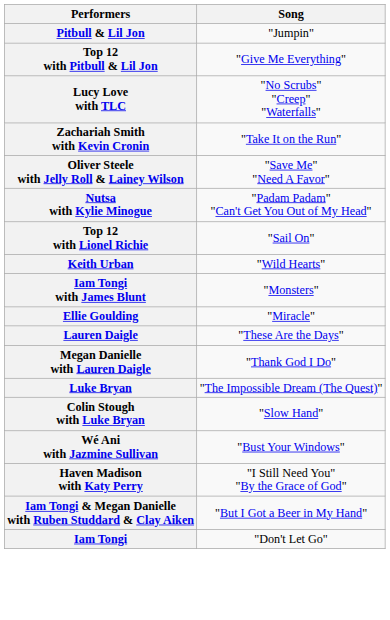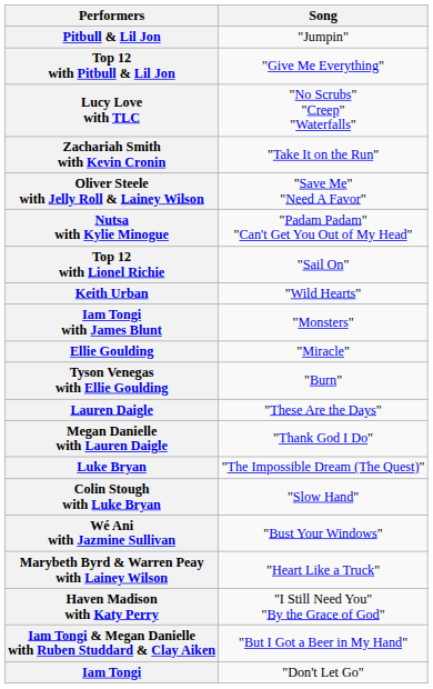 <table class="wikitable unsortable" style="text-align:center;">
 <tr>
 <th scope="col">Performers</th>
 <th scope="col">Song</th>
 </tr>
 <tr>
 <th scope="row"><a href='#'>Pitbull</a> & <a href='#'>Lil Jon</a></th>
 <td>"Jumpin"</td>
 </tr>
 <tr>
 <th scope="row">Top 12<br>with <a href='#'>Pitbull</a> & <a href='#'>Lil Jon</a></th>
 <td>"<a href='#'>Give Me Everything</a>"</td>
 </tr>
 <tr>
 <th scope="row">Lucy Love<br>with <a href='#'>TLC</a></th>
 <td>"<a href='#'>No Scrubs</a>"<br>"<a href='#'>Creep</a>"<br>"<a href='#'>Waterfalls</a>"</td>
 </tr>
 <tr>
 <th scope="row">Zachariah Smith<br>with <a href='#'>Kevin Cronin</a></th>
 <td>"<a href='#'>Take It on the Run</a>"</td>
 </tr>
 <tr>
 <th scope="row">Oliver Steele<br>with <a href='#'>Jelly Roll</a> & <a href='#'>Lainey Wilson</a></th>
 <td>"<a href='#'>Save Me</a>"<br>"<a href='#'>Need A Favor</a>"</td>
 </tr>
 <tr>
 <th scope="row"><a href='#'>Nutsa</a><br>with <a href='#'>Kylie Minogue</a></th>
 <td>"<a href='#'>Padam Padam</a>"<br>"<a href='#'>Can't Get You Out of My Head</a>"</td>
 </tr>
 <tr>
 <th scope="row">Top 12<br>with <a href='#'>Lionel Richie</a></th>
 <td>"<a href='#'>Sail On</a>"</td>
 </tr>
 <tr>
 <th scope="row"><a href='#'>Keith Urban</a></th>
 <td>"<a href='#'>Wild Hearts</a>"</td>
 </tr>
 <tr>
 <th scope="row"><a href='#'>Iam Tongi</a><br>with <a href='#'>James Blunt</a></th>
 <td>"<a href='#'>Monsters</a>"</td>
 </tr>
 <tr>
 <th scope="row"><a href='#'>Ellie Goulding</a></th>
 <td>"<a href='#'>Miracle</a>"</td>
 </tr>
 <tr>
+<th scope="row">Tyson Venegas<br>with <a href='#'>Ellie Goulding</a></th>
+<td>"<a href='#'>Burn</a>"</td>
+</tr>
+<tr>
 <th scope="row"><a href='#'>Lauren Daigle</a></th>
 <td>"<a href='#'>These Are the Days</a>"</td>
 </tr>
 <tr>
 <th scope="row">Megan Danielle<br>with <a href='#'>Lauren Daigle</a></th>
 <td>"<a href='#'>Thank God I Do</a>"</td>
 </tr>
 <tr>
 <th scope="row"><a href='#'>Luke Bryan</a></th>
 <td>"<a href='#'>The Impossible Dream (The Quest)</a>"</td>
 </tr>
 <tr>
 <th scope="row">Colin Stough<br>with <a href='#'>Luke Bryan</a></th>
 <td>"<a href='#'>Slow Hand</a>"</td>
 </tr>
 <tr>
 <th scope="row">Wé Ani<br>with <a href='#'>Jazmine Sullivan</a></th>
 <td>"<a href='#'>Bust Your Windows</a>"</td>
 </tr>
 <tr>
+<th scope="row">Marybeth Byrd & Warren Peay <br>with <a href='#'>Lainey Wilson</a></th>
+<td>"<a href='#'>Heart Like a Truck</a>"</td>
+</tr>
+<tr>
 <th scope="row">Haven Madison<br>with <a href='#'>Katy Perry</a></th>
 <td>"I Still Need You"<br>"<a href='#'>By the Grace of God</a>"</td>
 </tr>
 <tr>
 <th scope="row"><a href='#'>Iam Tongi</a> & Megan Danielle<br>with <a href='#'>Ruben Studdard</a> & <a href='#'>Clay Aiken</a></th>
 <td>"<a href='#'>But I Got a Beer in My Hand</a>"</td>
 </tr>
 <tr>
 <th scope="row"><a href='#'>Iam Tongi</a></th>
 <td>"Don't Let Go"</td>
 </tr>
 </table>
